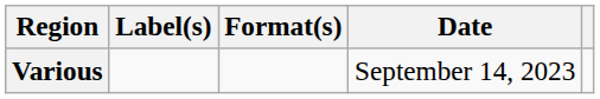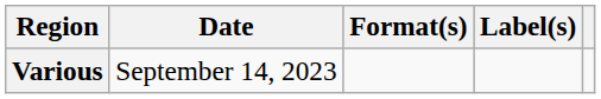 <table class="wikitable plainrowheaders">
 <tr>
 <th scope="col">Region</th>
+<th scope="col">Date</th>
+<th scope="col">Format(s)</th>
 <th scope="col">Label(s)</th>
-<th scope="col">Format(s)</th>
-<th scope="col">Date</th>
 <th scope="col"></th>
 </tr>
 <tr>
 <th scope="row">Various</th>
+<td>September 14, 2023</td>
 <td></td>
 <td></td>
-<td>September 14, 2023</td>
 <td style="text-align:center"></td>
 </tr>
 </table>
